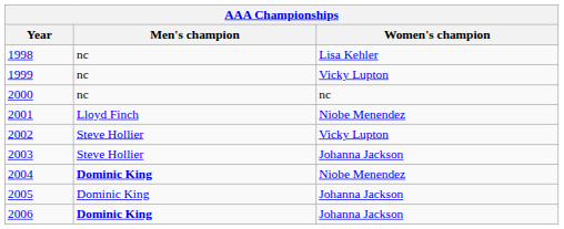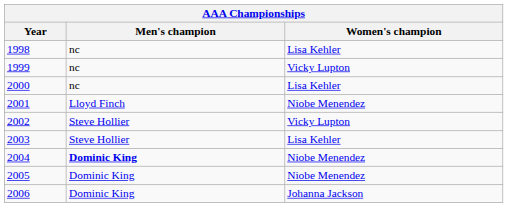 <table class="wikitable">
 <tr>
 <th colspan="3"><a href='#'>AAA Championships</a><br></th>
 </tr>
 <tr>
 <th width=80>Year</th>
 <th width=300>Men's champion</th>
 <th width=300>Women's champion</th>
 </tr>
 <tr>
 <td><a href='#'>1998</a></td>
 <td>nc</td>
 <td><a href='#'>Lisa Kehler</a></td>
 </tr>
 <tr>
 <td><a href='#'>1999</a></td>
 <td>nc</td>
 <td><a href='#'>Vicky Lupton</a></td>
 </tr>
 <tr>
 <td><a href='#'>2000</a></td>
 <td>nc</td>
-<td>nc</td>
+<td><a href='#'>Lisa Kehler</a></td>
 </tr>
 <tr>
 <td><a href='#'>2001</a></td>
 <td><a href='#'>Lloyd Finch</a></td>
 <td><a href='#'>Niobe Menendez</a></td>
 </tr>
 <tr>
 <td><a href='#'>2002</a></td>
 <td><a href='#'>Steve Hollier</a></td>
 <td><a href='#'>Vicky Lupton</a></td>
 </tr>
 <tr>
 <td><a href='#'>2003</a></td>
 <td><a href='#'>Steve Hollier</a></td>
-<td><a href='#'>Johanna Jackson</a></td>
+<td><a href='#'>Lisa Kehler</a></td>
 </tr>
 <tr>
 <td><a href='#'>2004</a></td>
 <td><strong><a href='#'>Dominic King</a></strong></td>
 <td><a href='#'>Niobe Menendez</a></td>
 </tr>
 <tr>
 <td><a href='#'>2005</a></td>
 <td><a href='#'>Dominic King</a></td>
-<td><a href='#'>Johanna Jackson</a></td>
+<td><a href='#'>Niobe Menendez</a></td>
 </tr>
 <tr>
 <td><a href='#'>2006</a></td>
-<td><strong><a href='#'>Dominic King</a></strong></td>
+<td><a href='#'>Dominic King</a></td>
 <td><a href='#'>Johanna Jackson</a></td>
 </tr>
 </table>
